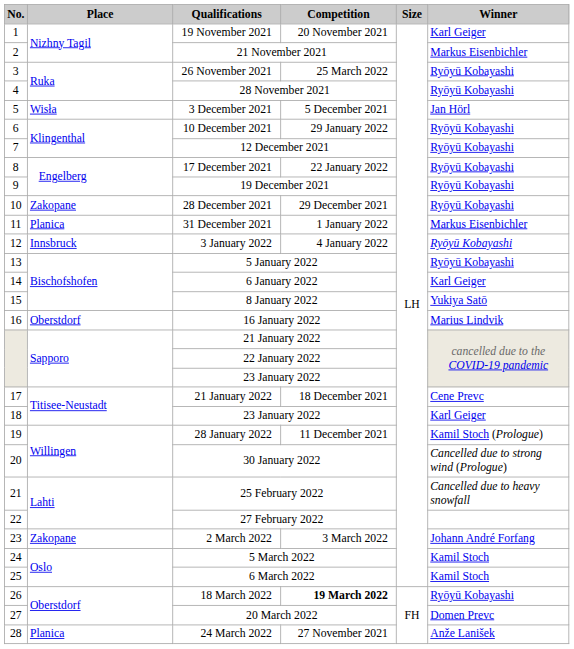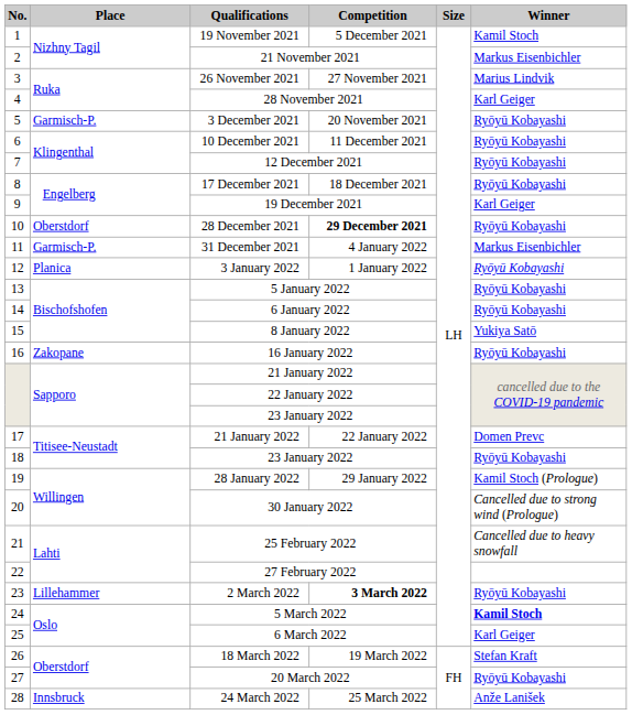 <table class="wikitable plainrowheaders" style="background:#fff; font-size:86%; line-height:16px; border:grey solid 1px; border-collapse:collapse;">
 <tr style="background:#ccc; text-align:center;">
 <th style="background-color: #ccc;" width=20>No.</th>
 <th style="background-color: #ccc;" width=165>Place</th>
 <th style="background-color: #ccc;" width=120>Qualifications</th>
 <th style="background-color: #ccc;" width=130>Competition</th>
 <th style="background-color: #ccc;" width=30>Size</th>
 <th style="background-color: #ccc;" width=160>Winner</th>
 </tr>
 <tr>
 <td align=center>1</td>
 <td rowspan="2"> <a href='#'>Nizhny Tagil</a></td>
 <td align=right>19 November 2021  </td>
-<td align=right>20 November 2021  </td>
+<td align=right>5 December 2021  </td>
 <td rowspan="28" align=center>LH</td>
-<td> <a href='#'>Karl Geiger</a></td>
+<td> <a href='#'>Kamil Stoch</a></td>
 </tr>
 <tr>
 <td align=center>2</td>
 <td align=center colspan=2>21 November 2021  </td>
 <td> <a href='#'>Markus Eisenbichler</a></td>
 </tr>
 <tr>
 <td align=center>3</td>
 <td rowspan="2"> <a href='#'>Ruka</a></td>
 <td align=right>26 November 2021  </td>
-<td align=right>25 March 2022  </td>
-<td> <a href='#'>Ryōyū Kobayashi</a></td>
+<td align=right>27 November 2021  </td>
+<td> <a href='#'>Marius Lindvik</a></td>
 </tr>
 <tr>
 <td align=center>4</td>
 <td colspan=2 align=center>28 November 2021</td>
-<td> <a href='#'>Ryōyū Kobayashi</a></td>
+<td> <a href='#'>Karl Geiger</a></td>
 </tr>
 <tr>
 <td align=center>5</td>
-<td> <a href='#'>Wisła</a></td>
+<td> <a href='#'>Garmisch-P.</a></td>
 <td align=right>3 December 2021  </td>
-<td align=right>5 December 2021  </td>
-<td> <a href='#'>Jan Hörl</a></td>
+<td align=right>20 November 2021  </td>
+<td> <a href='#'>Ryōyū Kobayashi</a></td>
 </tr>
 <tr>
 <td align=center>6</td>
 <td rowspan="2"> <a href='#'>Klingenthal</a></td>
 <td align=right>10 December 2021  </td>
-<td align=right>29 January 2022  </td>
+<td align=right>11 December 2021  </td>
 <td> <a href='#'>Ryōyū Kobayashi</a></td>
 </tr>
 <tr>
 <td align=center>7</td>
 <td colspan=2 align=center>12 December 2021</td>
 <td> <a href='#'>Ryōyū Kobayashi</a></td>
 </tr>
 <tr>
 <td align=center>8</td>
 <td rowspan="2">   <a href='#'>Engelberg</a></td>
 <td align=right>17 December 2021  </td>
-<td align=right>22 January 2022  </td>
+<td align=right>18 December 2021  </td>
 <td> <a href='#'>Ryōyū Kobayashi</a></td>
 </tr>
 <tr>
 <td align=center>9</td>
 <td colspan=2 align=center>19 December 2021</td>
-<td> <a href='#'>Ryōyū Kobayashi</a></td>
+<td> <a href='#'>Karl Geiger</a></td>
 </tr>
 <tr>
 <td align=center>10</td>
-<td> <a href='#'>Zakopane</a></td>
+<td> <a href='#'>Oberstdorf</a></td>
 <td align=right>28 December 2021  </td>
-<td align=right>29 December 2021  </td>
+<td align=right><strong>29 December 2021  </strong></td>
 <td> <a href='#'>Ryōyū Kobayashi</a></td>
 </tr>
 <tr>
 <td align=center>11</td>
-<td> <a href='#'>Planica</a></td>
+<td> <a href='#'>Garmisch-P.</a></td>
 <td align=right>31 December 2021  </td>
-<td align=right>1 January 2022  </td>
+<td align=right>4 January 2022  </td>
 <td> <a href='#'>Markus Eisenbichler</a></td>
 </tr>
 <tr>
 <td align=center>12</td>
-<td> <a href='#'>Innsbruck</a></td>
+<td> <a href='#'>Planica</a></td>
 <td align=right>3 January 2022  </td>
-<td align=right>4 January 2022  </td>
+<td align=right>1 January 2022  </td>
 <td> <em><a href='#'>Ryōyū Kobayashi</a></em></td>
 </tr>
 <tr>
 <td align=center>13</td>
 <td rowspan=3> <a href='#'>Bischofshofen</a></td>
 <td colspan=2 align=center>5 January 2022  </td>
 <td> <a href='#'>Ryōyū Kobayashi</a></td>
 </tr>
 <tr>
 <td align=center>14</td>
 <td colspan=2 align=center>6 January 2022  </td>
-<td> <a href='#'>Karl Geiger</a></td>
+<td> <a href='#'>Ryōyū Kobayashi</a></td>
 </tr>
 <tr>
 <td align=center>15</td>
 <td colspan=2 align=center>8 January 2022  </td>
 <td> <a href='#'>Yukiya Satō</a></td>
 </tr>
 <tr>
 <td align=center>16</td>
-<td> <a href='#'>Oberstdorf</a></td>
+<td> <a href='#'>Zakopane</a></td>
 <td colspan=2 align=center>16 January 2022  </td>
-<td> <a href='#'>Marius Lindvik</a></td>
+<td> <a href='#'>Ryōyū Kobayashi</a></td>
 </tr>
 <tr>
 <td rowspan=3 align="center" bgcolor="EDEAE0"></td>
 <td rowspan=3> <a href='#'>Sapporo</a></td>
 <td colspan=2 align=center>21 January 2022  </td>
 <td align="center" rowspan="3" bgcolor="EDEAE0" style=color:#696969><em>cancelled due to the<br><a href='#'>COVID-19 pandemic</a></em></td>
 </tr>
 <tr>
 <td colspan=2 align=center>22 January 2022  </td>
 </tr>
 <tr>
 <td colspan=2 align=center>23 January 2022  </td>
 </tr>
 <tr>
 <td align=center>17</td>
 <td rowspan=2> <a href='#'>Titisee-Neustadt</a></td>
 <td align=right>21 January 2022  </td>
-<td align=right>18 December 2021  </td>
-<td> <a href='#'>Cene Prevc</a></td>
+<td align=right>22 January 2022  </td>
+<td> <a href='#'>Domen Prevc</a></td>
 </tr>
 <tr>
 <td align=center>18</td>
 <td colspan=2 align=center>23 January 2022  </td>
-<td> <a href='#'>Karl Geiger</a></td>
+<td> <a href='#'>Ryōyū Kobayashi</a></td>
 </tr>
 <tr>
 <td align=center>19</td>
 <td rowspan=2> <a href='#'>Willingen</a></td>
 <td align=right>28 January 2022  </td>
-<td align=right>11 December 2021  </td>
+<td align=right>29 January 2022  </td>
 <td> <a href='#'>Kamil Stoch</a> (<em>Prologue</em>)</td>
 </tr>
 <tr>
 <td align=center>20</td>
 <td colspan=2 align=center>30 January 2022  </td>
 <td><em>Cancelled due to strong wind</em> (<em>Prologue</em>)</td>
 </tr>
 <tr>
 <td align=center>21</td>
 <td rowspan=2> <a href='#'>Lahti</a></td>
 <td colspan=2 align=center>25 February 2022  </td>
 <td><em>Cancelled due to heavy snowfall</em></td>
 </tr>
 <tr>
 <td align=center>22</td>
 <td colspan=2 align=center>27 February 2022  </td>
 <td></td>
 </tr>
 <tr>
 <td align=center>23</td>
-<td> <a href='#'>Zakopane</a></td>
+<td> <a href='#'>Lillehammer</a></td>
 <td align=right>2 March 2022  </td>
-<td align=right>3 March 2022  </td>
-<td> <a href='#'>Johann André Forfang</a></td>
+<td align=right><strong>3 March 2022  </strong></td>
+<td> <a href='#'>Ryōyū Kobayashi</a></td>
 </tr>
 <tr>
 <td align=center>24</td>
 <td rowspan=2> <a href='#'>Oslo</a></td>
 <td colspan=2 align=center>5 March 2022  </td>
-<td> <a href='#'>Kamil Stoch</a></td>
+<td><strong> <a href='#'>Kamil Stoch</a></strong></td>
 </tr>
 <tr>
 <td align=center>25</td>
 <td colspan=2 align=center>6 March 2022  </td>
-<td> <a href='#'>Kamil Stoch</a></td>
+<td> <a href='#'>Karl Geiger</a></td>
 </tr>
 <tr>
 <td align=center>26</td>
 <td rowspan=2> <a href='#'>Oberstdorf</a></td>
 <td align=right>18 March 2022  </td>
-<td align=right><strong>19 March 2022  </strong></td>
+<td align=right>19 March 2022  </td>
 <td rowspan=3 align=center>FH</td>
-<td> <a href='#'>Ryōyū Kobayashi</a></td>
+<td> <a href='#'>Stefan Kraft</a></td>
 </tr>
 <tr>
 <td align=center>27</td>
 <td colspan=2 align=center>20 March 2022  </td>
-<td> <a href='#'>Domen Prevc</a></td>
+<td> <a href='#'>Ryōyū Kobayashi</a></td>
 </tr>
 <tr>
 <td align=center>28</td>
-<td> <a href='#'>Planica</a></td>
+<td> <a href='#'>Innsbruck</a></td>
 <td align=right>24 March 2022  </td>
-<td align=right>27 November 2021  </td>
+<td align=right>25 March 2022  </td>
 <td> <a href='#'>Anže Lanišek</a></td>
 </tr>
 </table>
